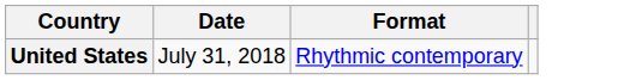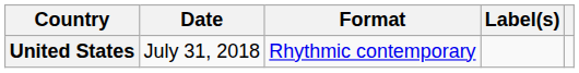 <table class="wikitable plainrowheaders">
 <tr>
 <th scope="row">Country</th>
 <th scope="row">Date</th>
 <th scope="row">Format</th>
+<th scope="row">Label(s)</th>
 <th scope="row"></th>
 </tr>
 <tr>
 <th scope="row">United States</th>
 <td>July 31, 2018</td>
 <td><a href='#'>Rhythmic contemporary</a></td>
 <td></td>
+<td></td>
 </tr>
 </table>
